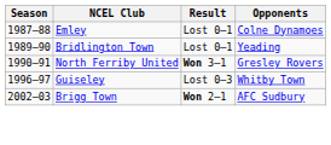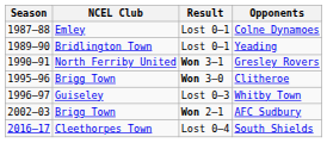 <table class=wikitable>
 <tr>
 <th>Season</th>
 <th>NCEL Club</th>
 <th>Result</th>
 <th>Opponents</th>
 </tr>
 <tr>
 <td>1987–88</td>
 <td><a href='#'>Emley</a></td>
 <td>Lost 0–1</td>
 <td><a href='#'>Colne Dynamoes</a></td>
 </tr>
 <tr>
 <td>1989–90</td>
 <td><a href='#'>Bridlington Town</a></td>
 <td>Lost 0–1</td>
 <td><a href='#'>Yeading</a></td>
 </tr>
 <tr>
 <td>1990–91</td>
 <td><a href='#'>North Ferriby United</a></td>
 <td><strong>Won</strong> 3–1</td>
 <td><a href='#'>Gresley Rovers</a></td>
 </tr>
 <tr>
+<td>1995–96</td>
+<td><a href='#'>Brigg Town</a></td>
+<td><strong>Won</strong> 3–0</td>
+<td><a href='#'>Clitheroe</a></td>
+</tr>
+<tr>
 <td>1996–97</td>
 <td><a href='#'>Guiseley</a></td>
 <td>Lost 0–3</td>
 <td><a href='#'>Whitby Town</a></td>
 </tr>
 <tr>
 <td>2002–03</td>
 <td><a href='#'>Brigg Town</a></td>
 <td><strong>Won</strong> 2–1</td>
 <td><a href='#'>AFC Sudbury</a></td>
 </tr>
+<tr>
+<td><a href='#'>2016–17</a></td>
+<td><a href='#'>Cleethorpes Town</a></td>
+<td>Lost 0–4</td>
+<td><a href='#'>South Shields</a></td>
+</tr>
 </table>
